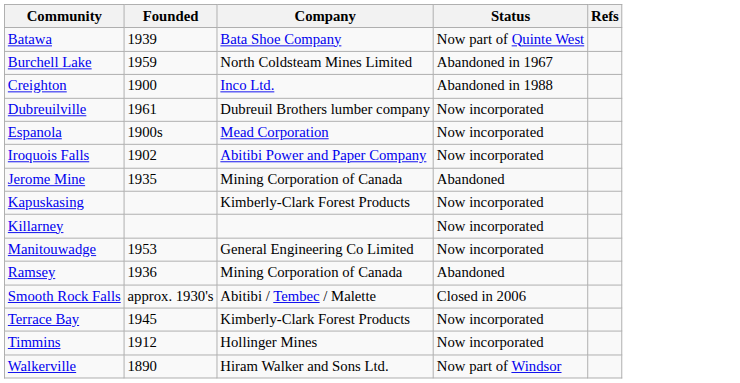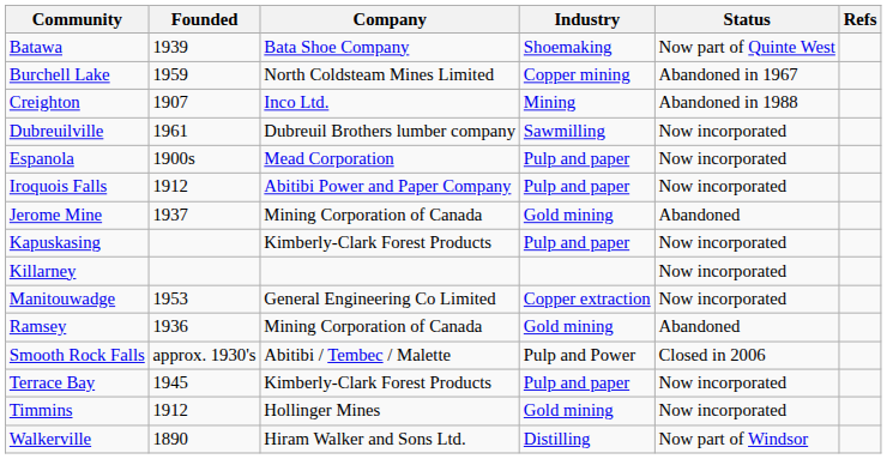 <table class="wikitable sortable">
 <tr>
 <th>Community</th>
 <th>Founded</th>
 <th>Company</th>
+<th>Industry</th>
 <th>Status</th>
 <th>Refs</th>
 </tr>
 <tr>
 <td><a href='#'>Batawa</a></td>
 <td>1939</td>
 <td><a href='#'>Bata Shoe Company</a></td>
+<td><a href='#'>Shoemaking</a></td>
 <td>Now part of <a href='#'>Quinte West</a></td>
 <td></td>
 </tr>
 <tr>
 <td><a href='#'>Burchell Lake</a></td>
 <td>1959</td>
 <td>North Coldsteam Mines Limited</td>
+<td><a href='#'>Copper mining</a></td>
 <td>Abandoned in 1967</td>
 <td></td>
 </tr>
 <tr>
 <td><a href='#'>Creighton</a></td>
-<td>1900</td>
+<td>1907</td>
 <td><a href='#'>Inco Ltd.</a></td>
+<td><a href='#'>Mining</a></td>
 <td>Abandoned in 1988</td>
 <td></td>
 </tr>
 <tr>
 <td><a href='#'>Dubreuilville</a></td>
 <td>1961</td>
 <td>Dubreuil Brothers lumber company</td>
+<td><a href='#'>Sawmilling</a></td>
 <td>Now incorporated</td>
 <td></td>
 </tr>
 <tr>
 <td><a href='#'>Espanola</a></td>
 <td>1900s</td>
 <td><a href='#'>Mead Corporation</a></td>
+<td><a href='#'>Pulp and paper</a></td>
 <td>Now incorporated</td>
 <td></td>
 </tr>
 <tr>
 <td><a href='#'>Iroquois Falls</a></td>
-<td>1902</td>
+<td>1912</td>
 <td><a href='#'>Abitibi Power and Paper Company</a></td>
+<td><a href='#'>Pulp and paper</a></td>
 <td>Now incorporated</td>
 <td></td>
 </tr>
 <tr>
 <td><a href='#'>Jerome Mine</a></td>
-<td>1935</td>
+<td>1937</td>
 <td>Mining Corporation of Canada</td>
+<td><a href='#'>Gold mining</a></td>
 <td>Abandoned</td>
 <td></td>
 </tr>
 <tr>
 <td><a href='#'>Kapuskasing</a></td>
 <td></td>
 <td>Kimberly-Clark Forest Products</td>
+<td><a href='#'>Pulp and paper</a></td>
 <td>Now incorporated</td>
 <td></td>
 </tr>
 <tr>
 <td><a href='#'>Killarney</a></td>
+<td></td>
 <td></td>
 <td></td>
 <td>Now incorporated</td>
 <td></td>
 </tr>
 <tr>
 <td><a href='#'>Manitouwadge</a></td>
 <td>1953</td>
 <td>General Engineering Co Limited</td>
+<td><a href='#'>Copper extraction</a></td>
 <td>Now incorporated</td>
 <td></td>
 </tr>
 <tr>
 <td><a href='#'>Ramsey</a></td>
 <td>1936</td>
 <td>Mining Corporation of Canada</td>
+<td><a href='#'>Gold mining</a></td>
 <td>Abandoned</td>
 <td></td>
 </tr>
 <tr>
 <td><a href='#'>Smooth Rock Falls</a></td>
 <td>approx. 1930's</td>
 <td>Abitibi / <a href='#'>Tembec</a> / Malette</td>
+<td>Pulp and Power</td>
 <td>Closed in 2006</td>
 <td></td>
 </tr>
 <tr>
 <td><a href='#'>Terrace Bay</a></td>
 <td>1945</td>
 <td>Kimberly-Clark Forest Products</td>
+<td><a href='#'>Pulp and paper</a></td>
 <td>Now incorporated</td>
 <td></td>
 </tr>
 <tr>
 <td><a href='#'>Timmins</a></td>
 <td>1912</td>
 <td>Hollinger Mines</td>
+<td><a href='#'>Gold mining</a></td>
 <td>Now incorporated</td>
 <td></td>
 </tr>
 <tr>
 <td><a href='#'>Walkerville</a></td>
 <td>1890</td>
 <td>Hiram Walker and Sons Ltd.</td>
+<td><a href='#'>Distilling</a></td>
 <td>Now part of <a href='#'>Windsor</a></td>
 <td></td>
 </tr>
 </table>
